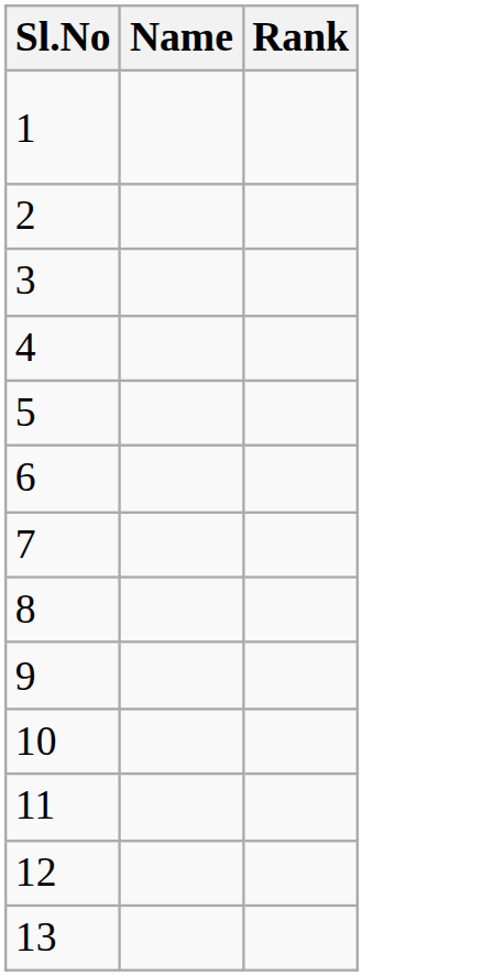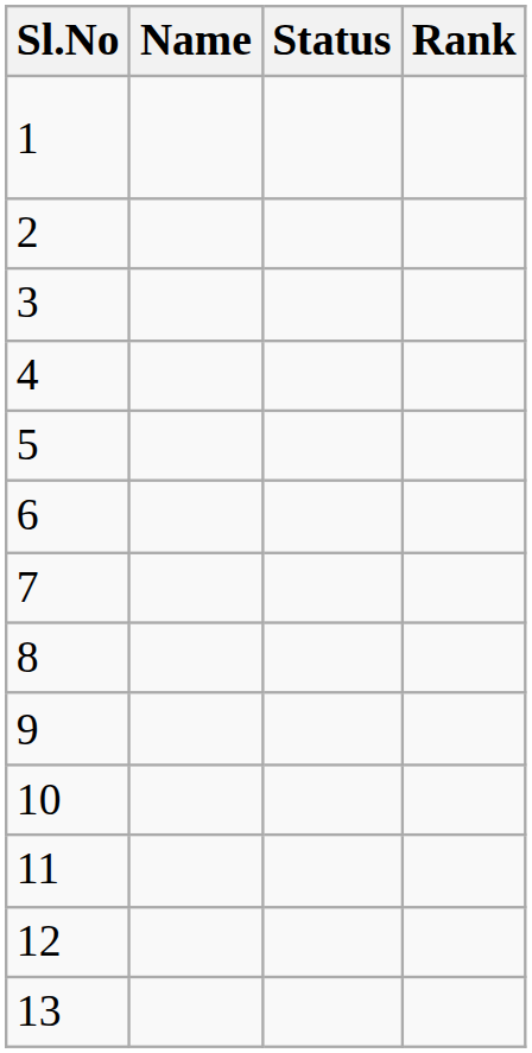 <table class="wikitable sortable">
 <tr>
 <th>Sl.No</th>
 <th>Name</th>
+<th>Status</th>
 <th>Rank</th>
 </tr>
 <tr>
 <td>1</td>
 <td><br></td>
+<td></td>
 <td><br><br></td>
 </tr>
 <tr>
 <td>2</td>
 <td><br></td>
+<td></td>
 <td><br></td>
 </tr>
 <tr>
 <td>3</td>
 <td><br></td>
+<td></td>
 <td><br></td>
 </tr>
 <tr>
 <td>4</td>
 <td><br></td>
+<td></td>
 <td><br></td>
 </tr>
 <tr>
 <td>5</td>
+<td></td>
 <td></td>
 <td><br></td>
 </tr>
 <tr>
 <td>6</td>
 <td><br></td>
+<td></td>
 <td><br></td>
 </tr>
 <tr>
 <td>7</td>
+<td></td>
 <td></td>
 <td></td>
 </tr>
 <tr>
 <td>8</td>
 <td></td>
 <td></td>
+<td></td>
 </tr>
 <tr>
 <td>9</td>
+<td></td>
 <td></td>
 <td></td>
 </tr>
 <tr>
 <td>10</td>
 <td></td>
 <td></td>
+<td></td>
 </tr>
 <tr>
 <td>11</td>
+<td></td>
 <td></td>
 <td></td>
 </tr>
 <tr>
 <td>12</td>
 <td></td>
 <td></td>
+<td></td>
 </tr>
 <tr>
 <td>13</td>
 <td></td>
 <td></td>
+<td></td>
 </tr>
 </table>
